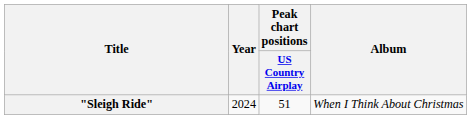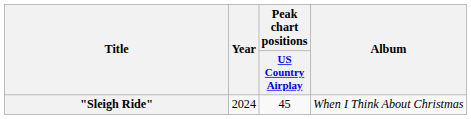 <table class="wikitable plainrowheaders" style="text-align:center;" border="1">
 <tr>
 <th scope="col" rowspan="2" style="width:18em;">Title</th>
 <th scope="col" rowspan="2">Year</th>
 <th scope="col">Peak<br>chart<br>positions</th>
 <th scope="col" rowspan="2">Album</th>
 </tr>
 <tr>
 <th scope="col" style="width:3em;font-size:90%;"><a href='#'>US<br>Country<br>Airplay</a><br></th>
 </tr>
 <tr>
 <th scope="row">"Sleigh Ride"</th>
 <td>2024</td>
-<td>51</td>
+<td>45</td>
 <td><em>When I Think About Christmas</em></td>
 </tr>
 </table>
